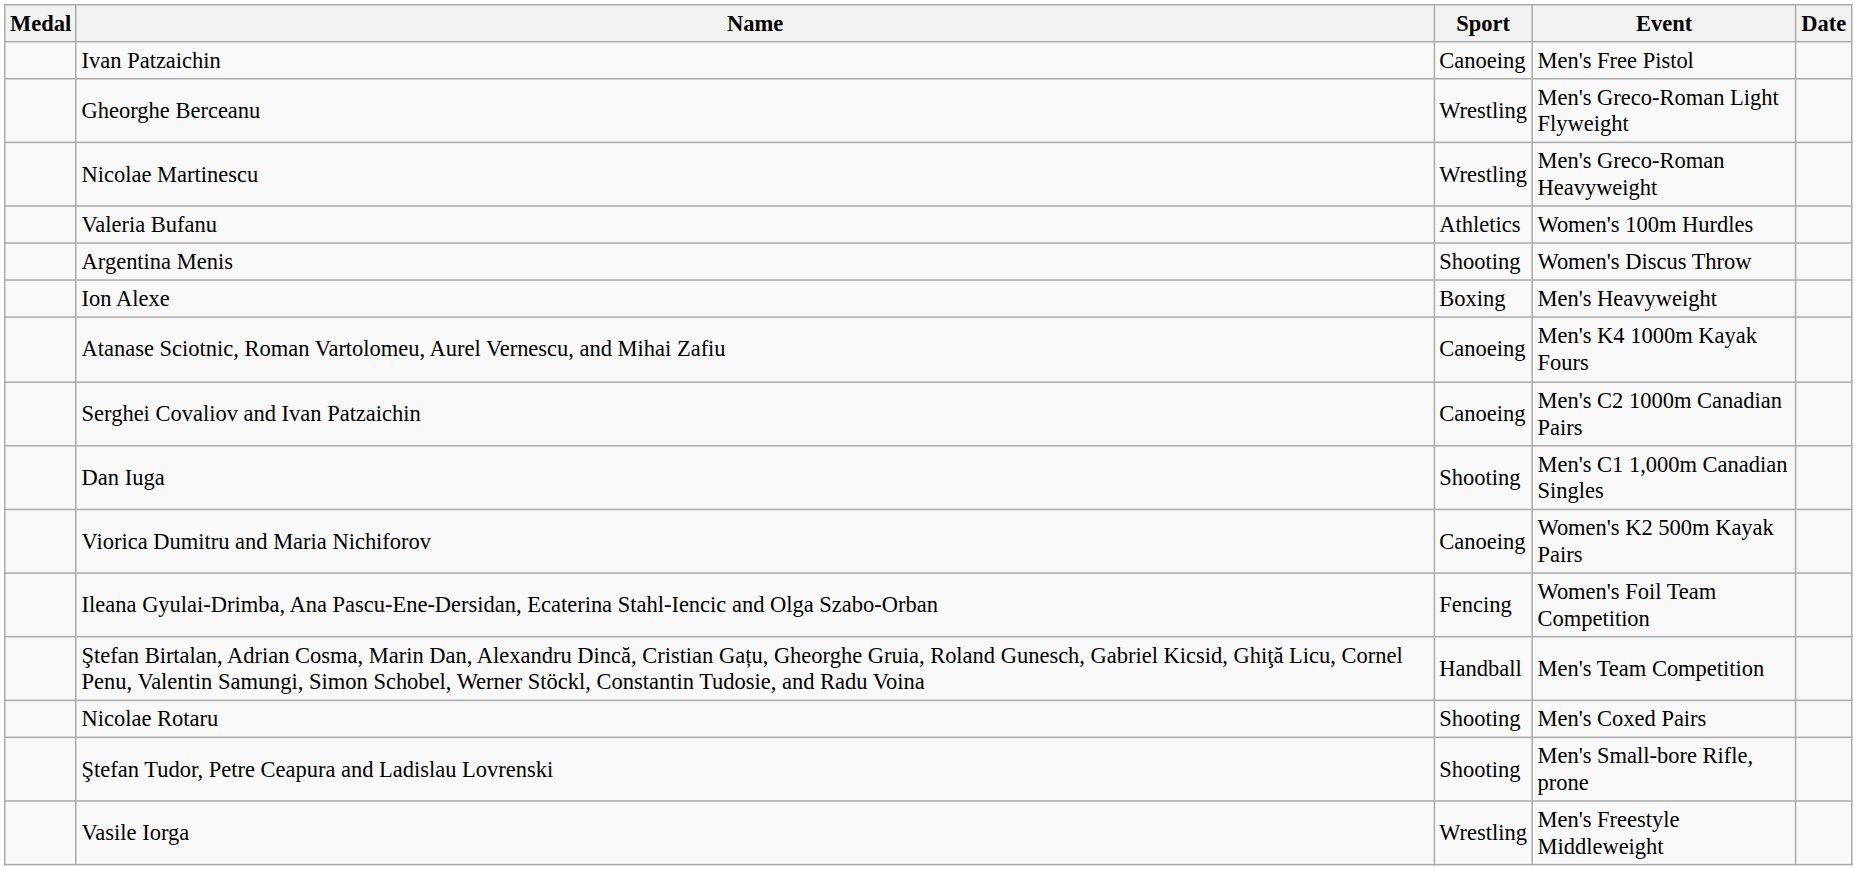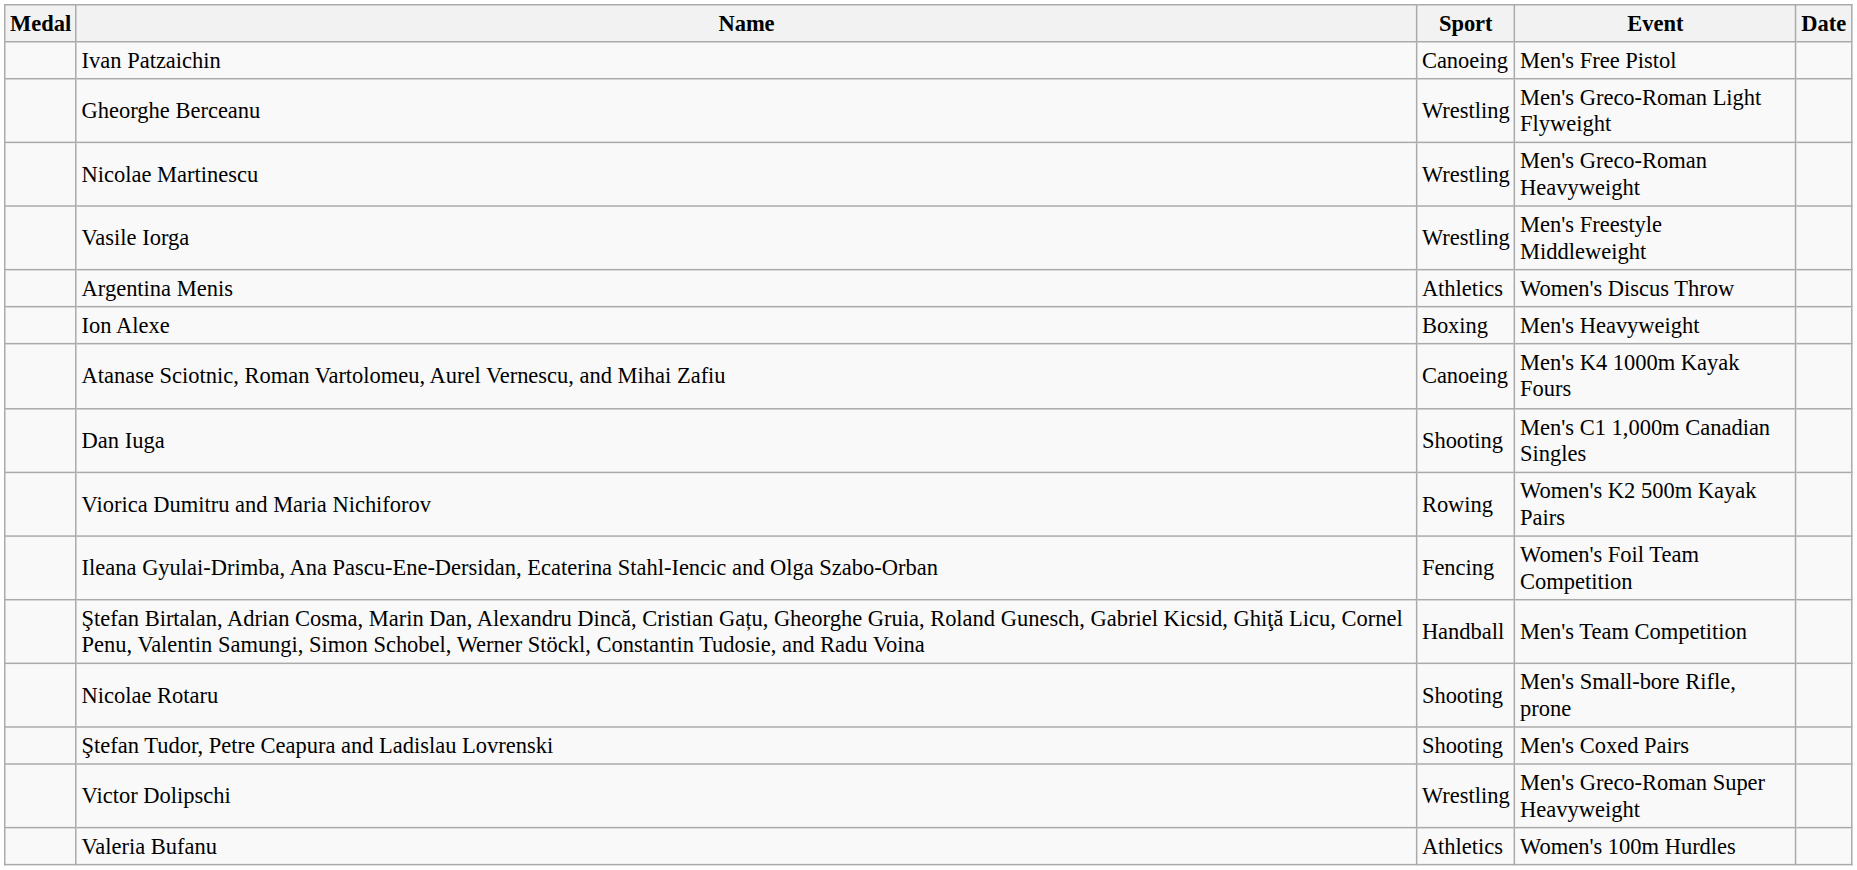 <table class="wikitable sortable" style="font-size:95%">
 <tr>
 <th>Medal</th>
 <th>Name</th>
 <th>Sport</th>
 <th>Event</th>
 <th>Date</th>
 </tr>
 <tr>
 <td></td>
 <td>Ivan Patzaichin</td>
 <td>Canoeing</td>
 <td>Men's Free Pistol</td>
 <td></td>
 </tr>
 <tr>
 <td></td>
 <td>Gheorghe Berceanu</td>
 <td>Wrestling</td>
 <td>Men's Greco-Roman Light Flyweight</td>
 <td></td>
 </tr>
 <tr>
 <td></td>
 <td>Nicolae Martinescu</td>
 <td>Wrestling</td>
 <td>Men's Greco-Roman Heavyweight</td>
 <td></td>
 </tr>
 <tr>
 <td></td>
-<td>Valeria Bufanu</td>
-<td>Athletics</td>
-<td>Women's 100m Hurdles</td>
+<td>Vasile Iorga</td>
+<td>Wrestling</td>
+<td>Men's Freestyle Middleweight</td>
 <td></td>
 </tr>
 <tr>
 <td></td>
 <td>Argentina Menis</td>
-<td>Shooting</td>
+<td>Athletics</td>
 <td>Women's Discus Throw</td>
 <td></td>
 </tr>
 <tr>
 <td></td>
 <td>Ion Alexe</td>
 <td>Boxing</td>
 <td>Men's Heavyweight</td>
 <td></td>
 </tr>
 <tr>
 <td></td>
 <td>Atanase Sciotnic, Roman Vartolomeu, Aurel Vernescu, and Mihai Zafiu</td>
 <td>Canoeing</td>
 <td>Men's K4 1000m Kayak Fours</td>
 <td></td>
 </tr>
 <tr>
 <td></td>
-<td>Serghei Covaliov and Ivan Patzaichin</td>
-<td>Canoeing</td>
-<td>Men's C2 1000m Canadian Pairs</td>
-<td></td>
-</tr>
-<tr>
-<td></td>
 <td>Dan Iuga</td>
 <td>Shooting</td>
 <td>Men's C1 1,000m Canadian Singles</td>
 <td></td>
 </tr>
 <tr>
 <td></td>
 <td>Viorica Dumitru and Maria Nichiforov</td>
-<td>Canoeing</td>
+<td>Rowing</td>
 <td>Women's K2 500m Kayak Pairs</td>
 <td></td>
 </tr>
 <tr>
 <td></td>
 <td>Ileana Gyulai-Drimba, Ana Pascu-Ene-Dersidan, Ecaterina Stahl-Iencic and Olga Szabo-Orban</td>
 <td>Fencing</td>
 <td>Women's Foil Team Competition</td>
 <td></td>
 </tr>
 <tr>
 <td></td>
 <td>Ştefan Birtalan, Adrian Cosma, Marin Dan, Alexandru Dincă, Cristian Gațu, Gheorghe Gruia, Roland Gunesch, Gabriel Kicsid, Ghiţă Licu, Cornel Penu, Valentin Samungi, Simon Schobel, Werner Stöckl, Constantin Tudosie, and Radu Voina</td>
 <td>Handball</td>
 <td>Men's Team Competition</td>
 <td></td>
 </tr>
 <tr>
 <td></td>
 <td>Nicolae Rotaru</td>
 <td>Shooting</td>
-<td>Men's Coxed Pairs</td>
+<td>Men's Small-bore Rifle, prone</td>
 <td></td>
 </tr>
 <tr>
 <td></td>
 <td>Ştefan Tudor, Petre Ceapura and Ladislau Lovrenski</td>
 <td>Shooting</td>
-<td>Men's Small-bore Rifle, prone</td>
+<td>Men's Coxed Pairs</td>
 <td></td>
 </tr>
 <tr>
 <td></td>
-<td>Vasile Iorga</td>
+<td>Victor Dolipschi</td>
 <td>Wrestling</td>
-<td>Men's Freestyle Middleweight</td>
+<td>Men's Greco-Roman Super Heavyweight</td>
+<td></td>
+</tr>
+<tr>
+<td></td>
+<td>Valeria Bufanu</td>
+<td>Athletics</td>
+<td>Women's 100m Hurdles</td>
 <td></td>
 </tr>
 </table>
